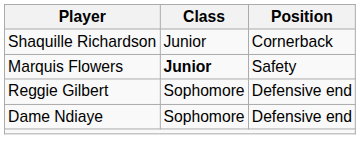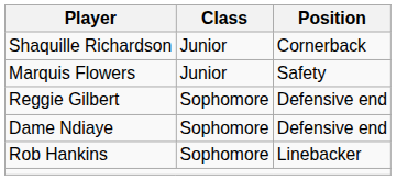 <table class="wikitable" border="1">
 <tr ;>
 <th>Player</th>
 <th>Class</th>
 <th>Position</th>
 </tr>
 <tr>
 <td>Shaquille Richardson</td>
 <td>Junior</td>
 <td>Cornerback</td>
 </tr>
 <tr>
 <td>Marquis Flowers</td>
-<td><strong>Junior</strong></td>
+<td>Junior</td>
 <td>Safety</td>
 </tr>
 <tr>
 <td>Reggie Gilbert</td>
 <td>Sophomore</td>
 <td>Defensive end</td>
 </tr>
 <tr>
 <td>Dame Ndiaye</td>
 <td>Sophomore</td>
 <td>Defensive end</td>
 </tr>
 <tr>
+<td>Rob Hankins</td>
+<td>Sophomore</td>
+<td>Linebacker</td>
+</tr>
+<tr>
 <td colspan="3" style="font-size: 8pt" align="center"></td>
 </tr>
 </table>
